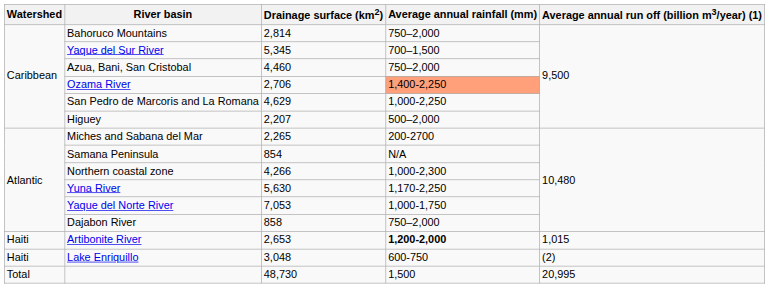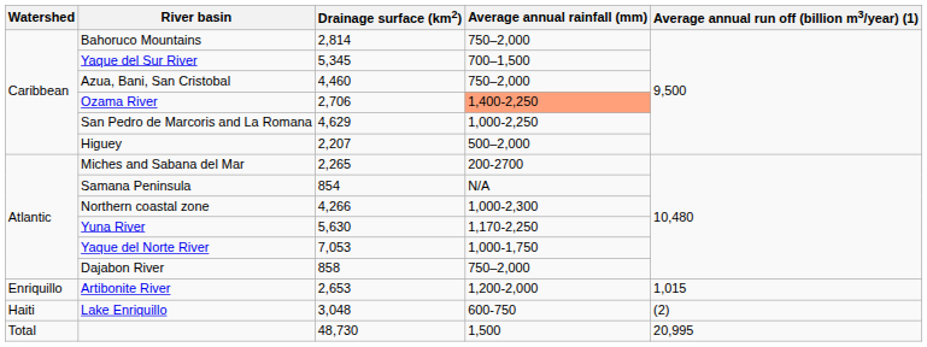 <table class="wikitable">
 <tr>
 <th>Watershed</th>
 <th>River basin</th>
 <th>Drainage surface (km<sup>2</sup>)</th>
 <th>Average annual rainfall (mm)</th>
 <th>Average annual run off (billion m<sup>3</sup>/year) (1)</th>
 </tr>
 <tr>
 <td rowspan="6">Caribbean</td>
 <td>Bahoruco Mountains</td>
 <td>2,814</td>
 <td>750–2,000</td>
 <td rowspan="6">9,500</td>
 </tr>
 <tr>
 <td><a href='#'>Yaque del Sur River</a></td>
 <td>5,345</td>
 <td>700–1,500</td>
 </tr>
 <tr>
 <td>Azua, Bani, San Cristobal</td>
 <td>4,460</td>
 <td>750–2,000</td>
 </tr>
 <tr>
 <td><a href='#'>Ozama River</a></td>
 <td>2,706</td>
 <td style="background: lightsalmon;">1,400-2,250</td>
 </tr>
 <tr>
 <td>San Pedro de Marcoris and La Romana</td>
 <td>4,629</td>
 <td>1,000-2,250</td>
 </tr>
 <tr>
 <td>Higuey</td>
 <td>2,207</td>
 <td>500–2,000</td>
 </tr>
 <tr>
 <td rowspan="6">Atlantic</td>
 <td>Miches and Sabana del Mar</td>
 <td>2,265</td>
 <td>200-2700</td>
 <td rowspan="6">10,480</td>
 </tr>
 <tr>
 <td>Samana Peninsula</td>
 <td>854</td>
 <td>N/A</td>
 </tr>
 <tr>
 <td>Northern coastal zone</td>
 <td>4,266</td>
 <td>1,000-2,300</td>
 </tr>
 <tr>
 <td><a href='#'>Yuna River</a></td>
 <td>5,630</td>
 <td>1,170-2,250</td>
 </tr>
 <tr>
 <td><a href='#'>Yaque del Norte River</a></td>
 <td>7,053</td>
 <td>1,000-1,750</td>
 </tr>
 <tr>
 <td>Dajabon River</td>
 <td>858</td>
 <td>750–2,000</td>
 </tr>
 <tr>
-<td>Haiti</td>
+<td>Enriquillo</td>
 <td><a href='#'>Artibonite River</a></td>
 <td>2,653</td>
-<td><strong>1,200-2,000</strong></td>
+<td>1,200-2,000</td>
 <td>1,015</td>
 </tr>
 <tr>
 <td>Haiti</td>
 <td><a href='#'>Lake Enriquillo</a></td>
 <td>3,048</td>
 <td>600-750</td>
 <td>(2)</td>
 </tr>
 <tr>
 <td>Total</td>
 <td></td>
 <td>48,730</td>
 <td>1,500</td>
 <td>20,995</td>
 </tr>
 </table>
